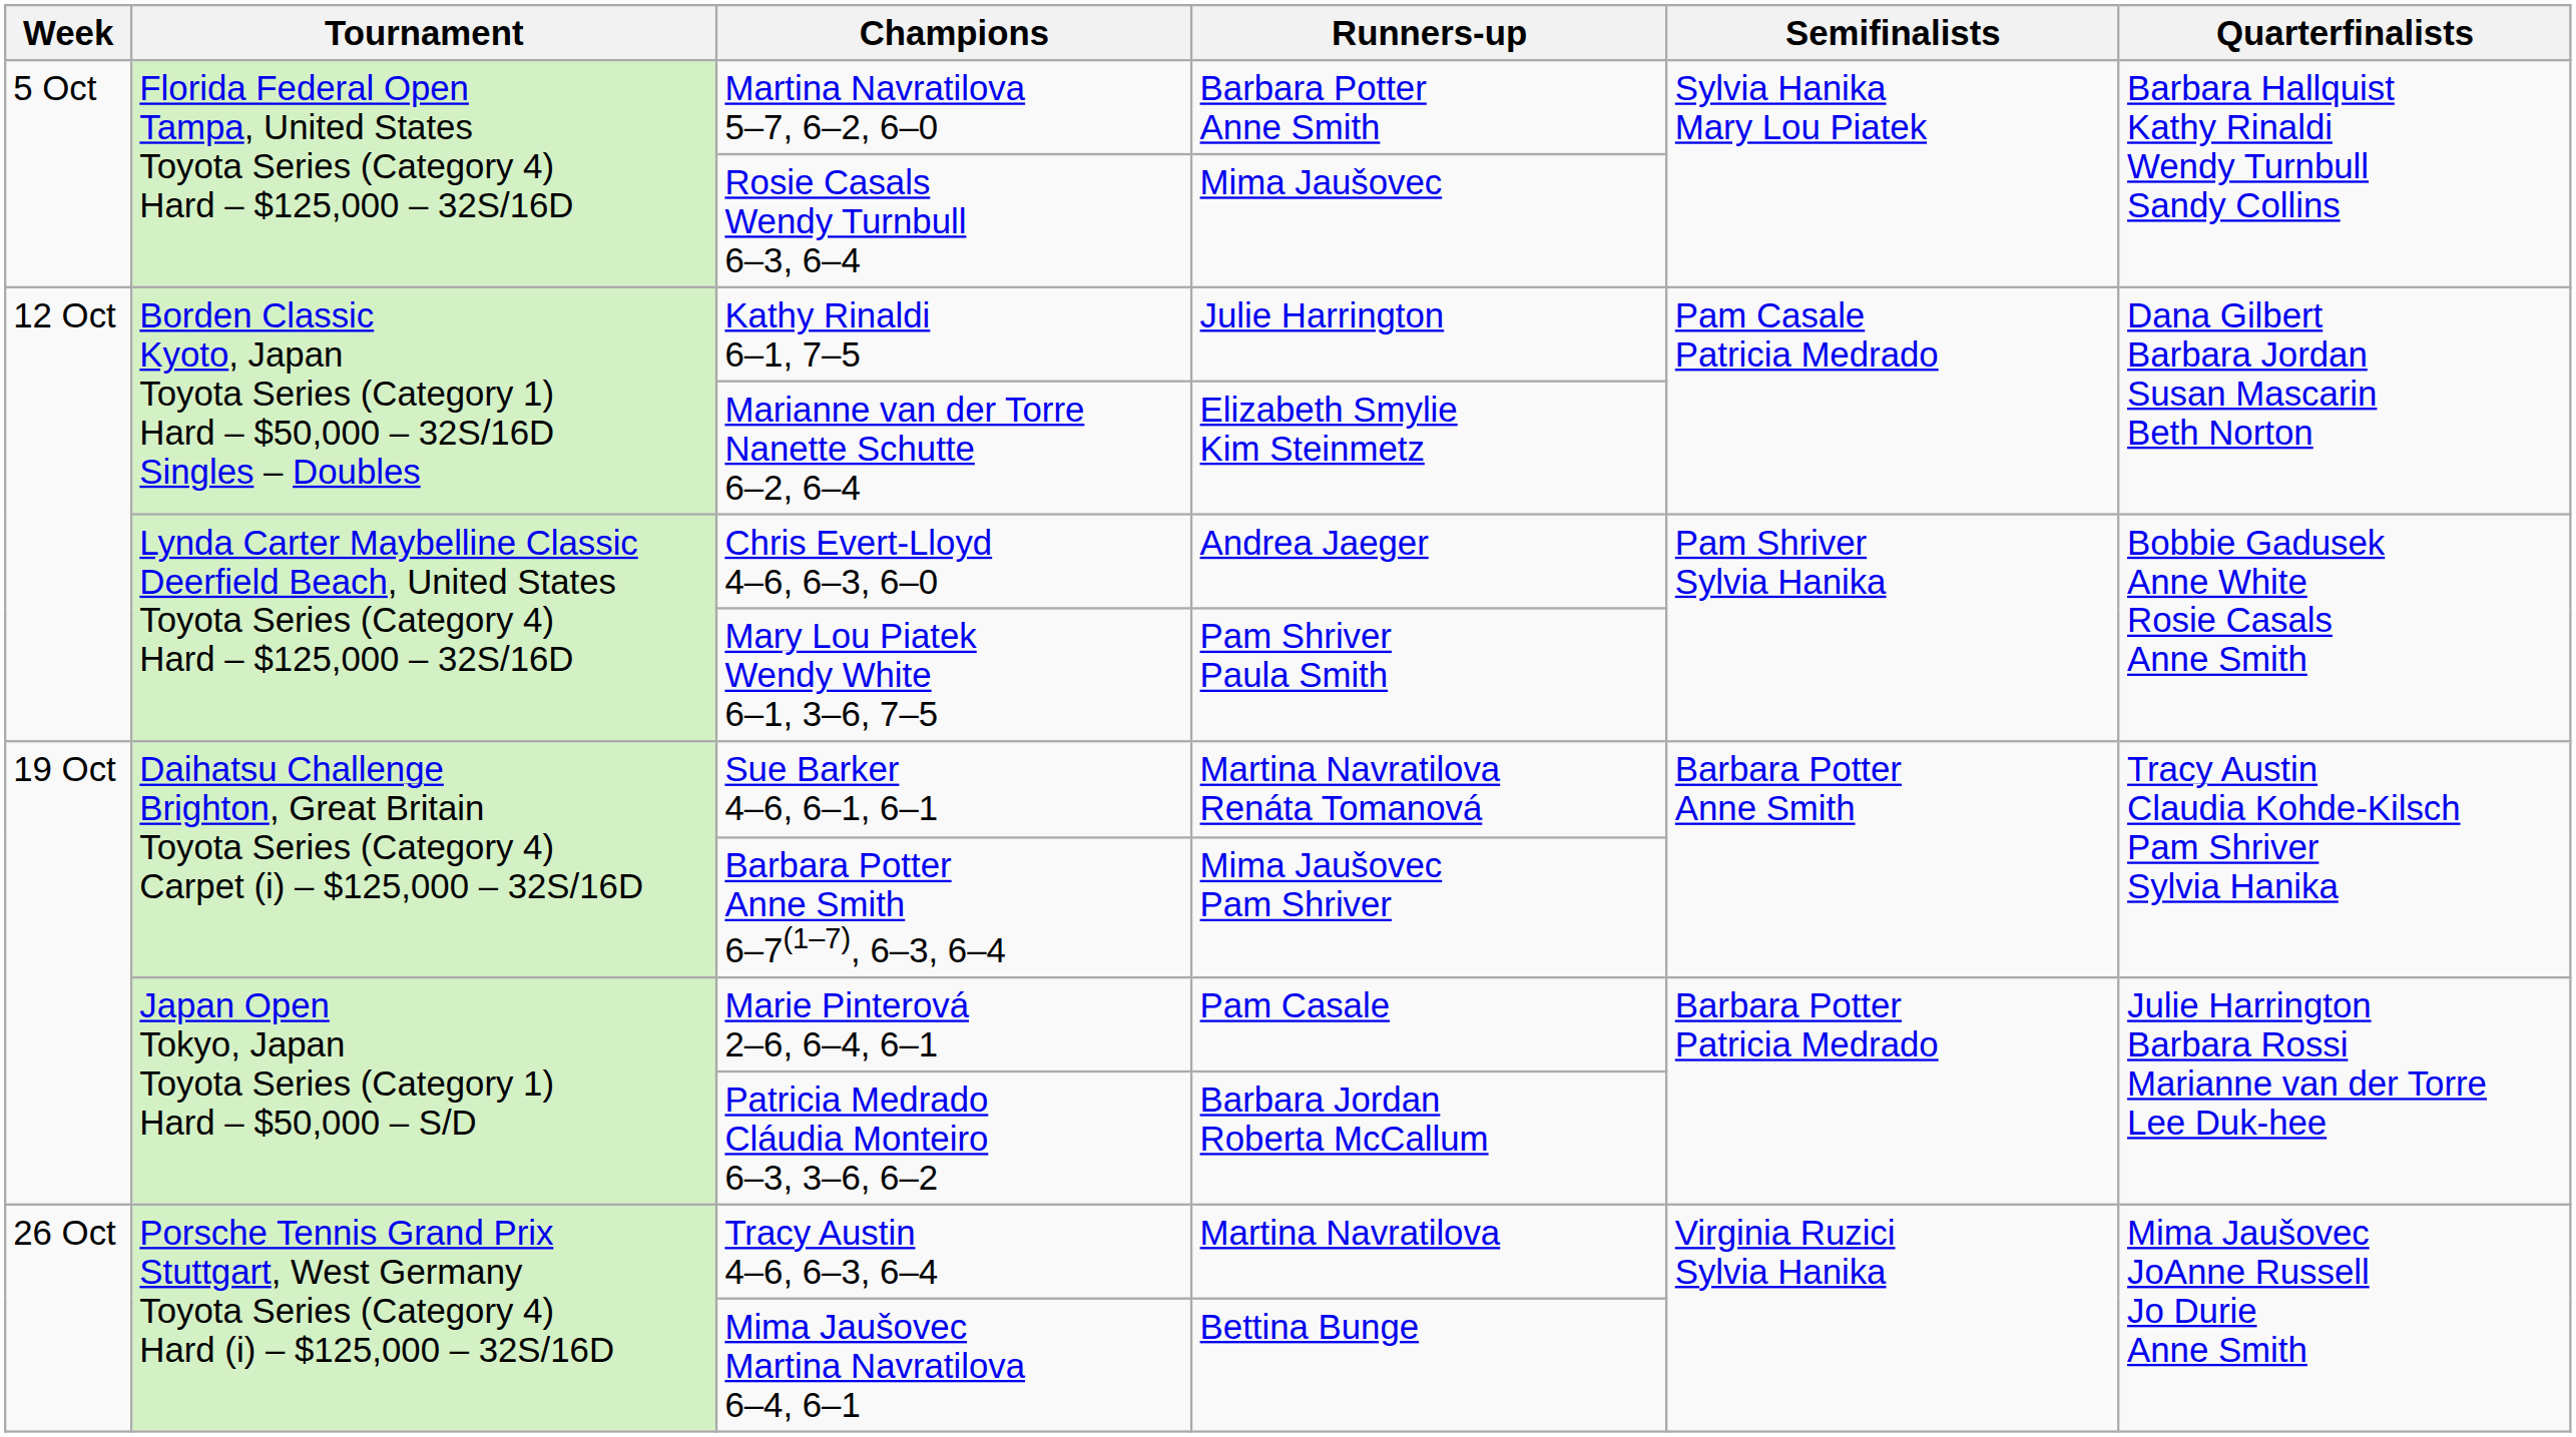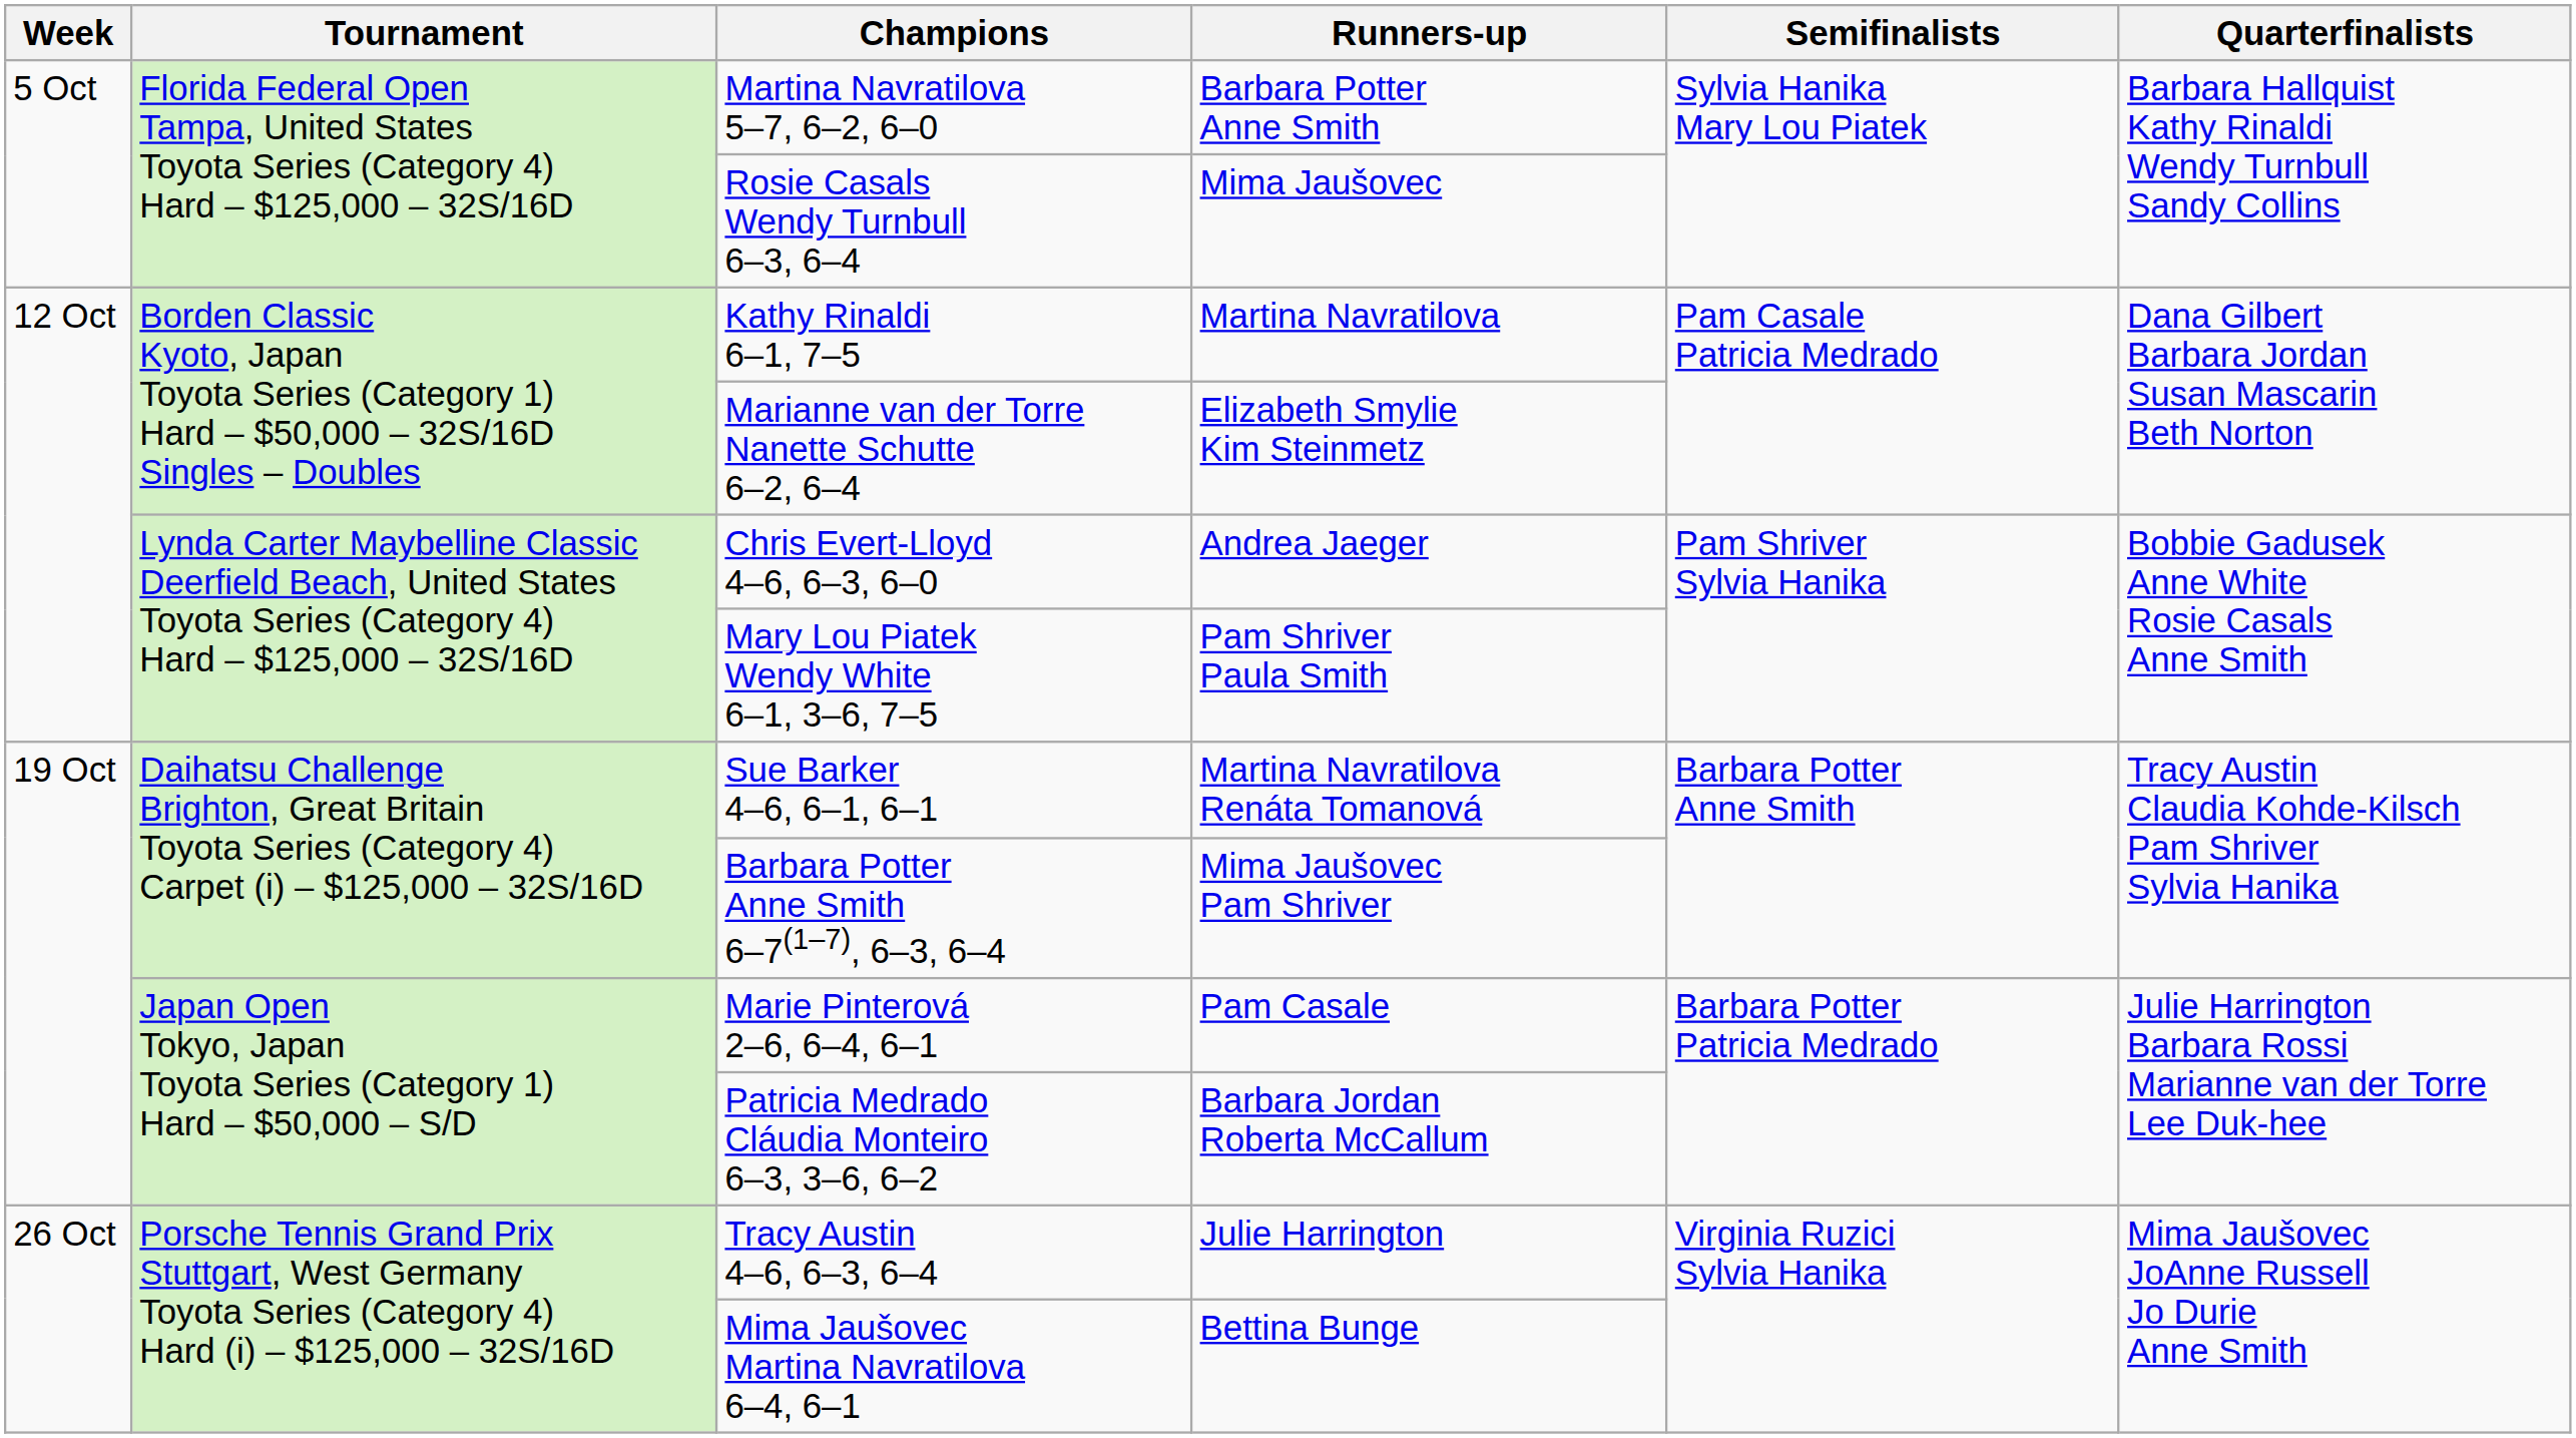 <table class=wikitable style=font-size:95%>
 <tr>
 <th style="width:48px;">Week</th>
 <th style="width:248px;">Tournament</th>
 <th style="width:200px;">Champions</th>
 <th style="width:200px;">Runners-up</th>
 <th style="width:190px;">Semifinalists</th>
 <th style="width:190px;">Quarterfinalists</th>
 </tr>
 <tr valign=top>
 <td rowspan=2>5 Oct</td>
 <td rowspan=2 bgcolor=#D4F1C5><a href='#'>Florida Federal Open</a><br> <a href='#'>Tampa</a>, United States <br>Toyota Series (Category 4)<br>Hard – $125,000 – 32S/16D</td>
 <td> <a href='#'>Martina Navratilova</a> <br>5–7, 6–2, 6–0</td>
 <td> <a href='#'>Barbara Potter</a><br> <a href='#'>Anne Smith</a></td>
 <td rowspan=2> <a href='#'>Sylvia Hanika</a> <br> <a href='#'>Mary Lou Piatek</a></td>
 <td rowspan=2> <a href='#'>Barbara Hallquist</a><br> <a href='#'>Kathy Rinaldi</a><br>  <a href='#'>Wendy Turnbull</a><br> <a href='#'>Sandy Collins</a></td>
 </tr>
 <tr valign="top">
 <td> <a href='#'>Rosie Casals</a><br> <a href='#'>Wendy Turnbull</a> <br>6–3, 6–4</td>
 <td> <a href='#'>Mima Jaušovec</a></td>
 </tr>
 <tr valign=top>
 <td rowspan=4>12 Oct</td>
 <td rowspan=2 bgcolor=#D4F1C5><a href='#'>Borden Classic</a><br> <a href='#'>Kyoto</a>, Japan <br>Toyota Series (Category 1)<br>Hard – $50,000 – 32S/16D <br> <a href='#'>Singles</a> – <a href='#'>Doubles</a></td>
 <td> <a href='#'>Kathy Rinaldi</a> <br>6–1, 7–5</td>
-<td> <a href='#'>Julie Harrington</a></td>
+<td> <a href='#'>Martina Navratilova</a></td>
 <td rowspan=2> <a href='#'>Pam Casale</a> <br> <a href='#'>Patricia Medrado</a></td>
 <td rowspan=2> <a href='#'>Dana Gilbert</a> <br> <a href='#'>Barbara Jordan</a> <br>  <a href='#'>Susan Mascarin</a> <br> <a href='#'>Beth Norton</a></td>
 </tr>
 <tr valign="top">
 <td> <a href='#'>Marianne van der Torre</a><br> <a href='#'>Nanette Schutte</a> <br> 6–2, 6–4</td>
 <td> <a href='#'>Elizabeth Smylie</a><br> <a href='#'>Kim Steinmetz</a></td>
 </tr>
 <tr valign=top>
 <td rowspan=2 bgcolor=#D4F1C5><a href='#'>Lynda Carter Maybelline Classic</a><br> <a href='#'>Deerfield Beach</a>, United States <br>Toyota Series (Category 4)<br>Hard – $125,000 – 32S/16D</td>
 <td> <a href='#'>Chris Evert-Lloyd</a> <br>4–6, 6–3, 6–0</td>
 <td> <a href='#'>Andrea Jaeger</a></td>
 <td rowspan=2> <a href='#'>Pam Shriver</a> <br> <a href='#'>Sylvia Hanika</a></td>
 <td rowspan=2> <a href='#'>Bobbie Gadusek</a><br> <a href='#'>Anne White</a><br>  <a href='#'>Rosie Casals</a><br> <a href='#'>Anne Smith</a></td>
 </tr>
 <tr valign="top">
 <td> <a href='#'>Mary Lou Piatek</a><br> <a href='#'>Wendy White</a> <br>6–1, 3–6, 7–5</td>
 <td> <a href='#'>Pam Shriver</a><br> <a href='#'>Paula Smith</a></td>
 </tr>
 <tr valign=top>
 <td rowspan=4>19 Oct</td>
 <td rowspan=2 bgcolor=#D4F1C5><a href='#'>Daihatsu Challenge</a><br> <a href='#'>Brighton</a>, Great Britain<br>Toyota Series (Category 4)<br>Carpet (i) – $125,000 – 32S/16D</td>
 <td> <a href='#'>Sue Barker</a> <br>4–6, 6–1, 6–1</td>
 <td> <a href='#'>Martina Navratilova</a><br> <a href='#'>Renáta Tomanová</a></td>
 <td rowspan=2> <a href='#'>Barbara Potter</a> <br> <a href='#'>Anne Smith</a></td>
 <td rowspan=2> <a href='#'>Tracy Austin</a> <br> <a href='#'>Claudia Kohde-Kilsch</a><br>  <a href='#'>Pam Shriver</a><br> <a href='#'>Sylvia Hanika</a></td>
 </tr>
 <tr valign="top">
 <td> <a href='#'>Barbara Potter</a><br> <a href='#'>Anne Smith</a> <br>6–7<sup>(1–7)</sup>, 6–3, 6–4</td>
 <td> <a href='#'>Mima Jaušovec</a><br> <a href='#'>Pam Shriver</a></td>
 </tr>
 <tr valign=top>
 <td rowspan=2 bgcolor=#D4F1C5><a href='#'>Japan Open</a><br> Tokyo, Japan <br>Toyota Series (Category 1)<br>Hard – $50,000 – S/D</td>
 <td> <a href='#'>Marie Pinterová</a><br>2–6, 6–4, 6–1</td>
 <td> <a href='#'>Pam Casale</a></td>
 <td rowspan=2> <a href='#'>Barbara Potter</a> <br> <a href='#'>Patricia Medrado</a></td>
 <td rowspan=2> <a href='#'>Julie Harrington</a> <br> <a href='#'>Barbara Rossi</a><br>  <a href='#'>Marianne van der Torre</a> <br> <a href='#'>Lee Duk-hee</a></td>
 </tr>
 <tr valign="top">
 <td> <a href='#'>Patricia Medrado</a><br> <a href='#'>Cláudia Monteiro</a> <br>6–3, 3–6, 6–2</td>
 <td> <a href='#'>Barbara Jordan</a><br> <a href='#'>Roberta McCallum</a></td>
 </tr>
 <tr valign=top>
 <td rowspan=2>26 Oct</td>
 <td rowspan=2 bgcolor=#D4F1C5><a href='#'>Porsche Tennis Grand Prix</a><br> <a href='#'>Stuttgart</a>, West Germany <br>Toyota Series (Category 4)<br>Hard (i) – $125,000 – 32S/16D</td>
 <td> <a href='#'>Tracy Austin</a> <br>4–6, 6–3, 6–4</td>
-<td> <a href='#'>Martina Navratilova</a></td>
+<td> <a href='#'>Julie Harrington</a></td>
 <td rowspan=2> <a href='#'>Virginia Ruzici</a><br> <a href='#'>Sylvia Hanika</a></td>
 <td rowspan=2> <a href='#'>Mima Jaušovec</a><br> <a href='#'>JoAnne Russell</a><br>  <a href='#'>Jo Durie</a> <br> <a href='#'>Anne Smith</a></td>
 </tr>
 <tr valign="top">
 <td> <a href='#'>Mima Jaušovec</a><br> <a href='#'>Martina Navratilova</a> <br>6–4, 6–1</td>
 <td> <a href='#'>Bettina Bunge</a></td>
 </tr>
 </table>
